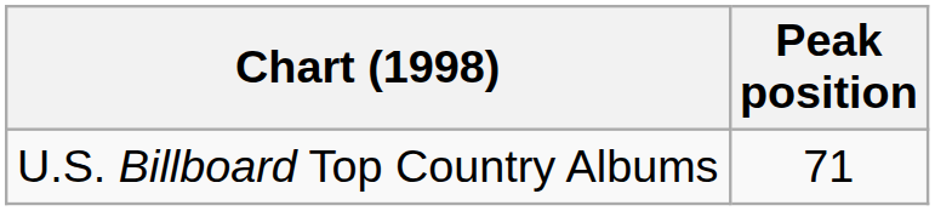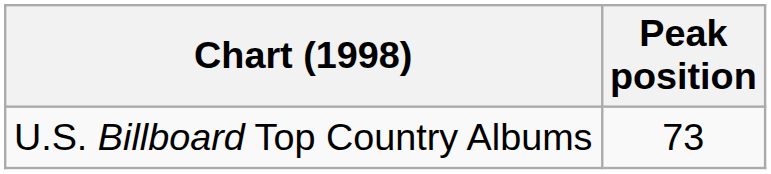 <table class="wikitable">
 <tr>
 <th>Chart (1998)</th>
 <th>Peak<br>position</th>
 </tr>
 <tr>
 <td>U.S. <em>Billboard</em> Top Country Albums</td>
-<td align="center">71</td>
+<td align="center">73</td>
 </tr>
 </table>
